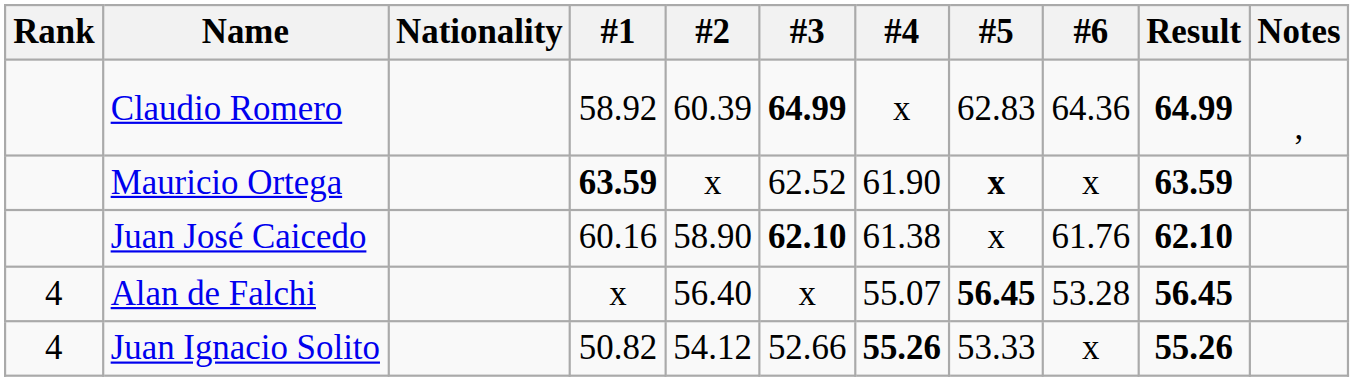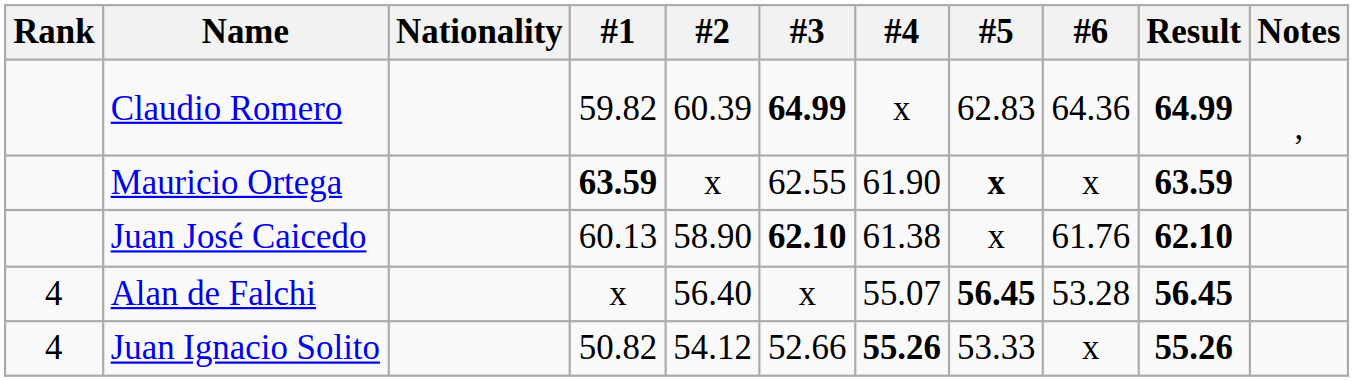 <table class="wikitable sortable" style="text-align:center">
 <tr>
 <th>Rank</th>
 <th>Name</th>
 <th>Nationality</th>
 <th>#1</th>
 <th>#2</th>
 <th>#3</th>
 <th>#4</th>
 <th>#5</th>
 <th>#6</th>
 <th>Result</th>
 <th>Notes</th>
 </tr>
 <tr>
 <td></td>
 <td align=left><a href='#'>Claudio Romero</a></td>
 <td align=left></td>
-<td>58.92</td>
+<td>59.82</td>
 <td>60.39</td>
 <td><strong>64.99</strong></td>
 <td>x</td>
 <td>62.83</td>
 <td>64.36</td>
 <td><strong>64.99</strong></td>
 <td><br><strong></strong>, <strong></strong></td>
 </tr>
 <tr>
 <td></td>
 <td align=left><a href='#'>Mauricio Ortega</a></td>
 <td align=left></td>
 <td><strong>63.59</strong></td>
 <td>x</td>
-<td>62.52</td>
+<td>62.55</td>
 <td>61.90</td>
 <td><strong>x</strong></td>
 <td>x</td>
 <td><strong>63.59</strong></td>
 <td></td>
 </tr>
 <tr>
 <td></td>
 <td align=left><a href='#'>Juan José Caicedo</a></td>
 <td align=left></td>
-<td>60.16</td>
+<td>60.13</td>
 <td>58.90</td>
 <td><strong>62.10</strong></td>
 <td>61.38</td>
 <td>x</td>
 <td>61.76</td>
 <td><strong>62.10</strong></td>
 <td></td>
 </tr>
 <tr>
 <td>4</td>
 <td align=left><a href='#'>Alan de Falchi</a></td>
 <td align=left></td>
 <td>x</td>
 <td>56.40</td>
 <td>x</td>
 <td>55.07</td>
 <td><strong>56.45</strong></td>
 <td>53.28</td>
 <td><strong>56.45</strong></td>
 <td></td>
 </tr>
 <tr>
 <td>4</td>
 <td align=left><a href='#'>Juan Ignacio Solito</a></td>
 <td align=left></td>
 <td>50.82</td>
 <td>54.12</td>
 <td>52.66</td>
 <td><strong>55.26</strong></td>
 <td>53.33</td>
 <td>x</td>
 <td><strong>55.26</strong></td>
 <td></td>
 </tr>
 </table>
